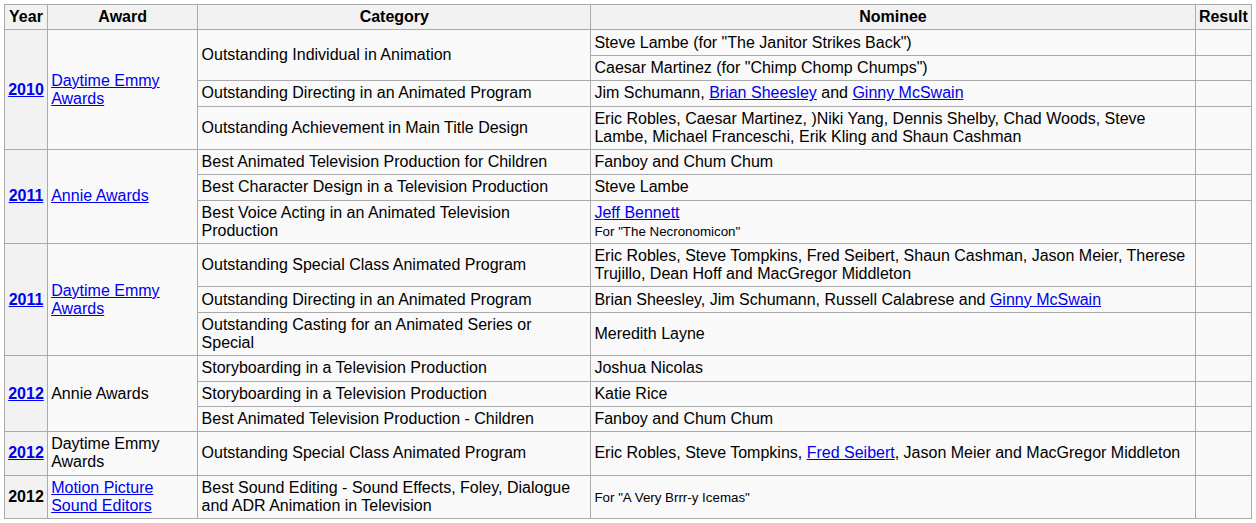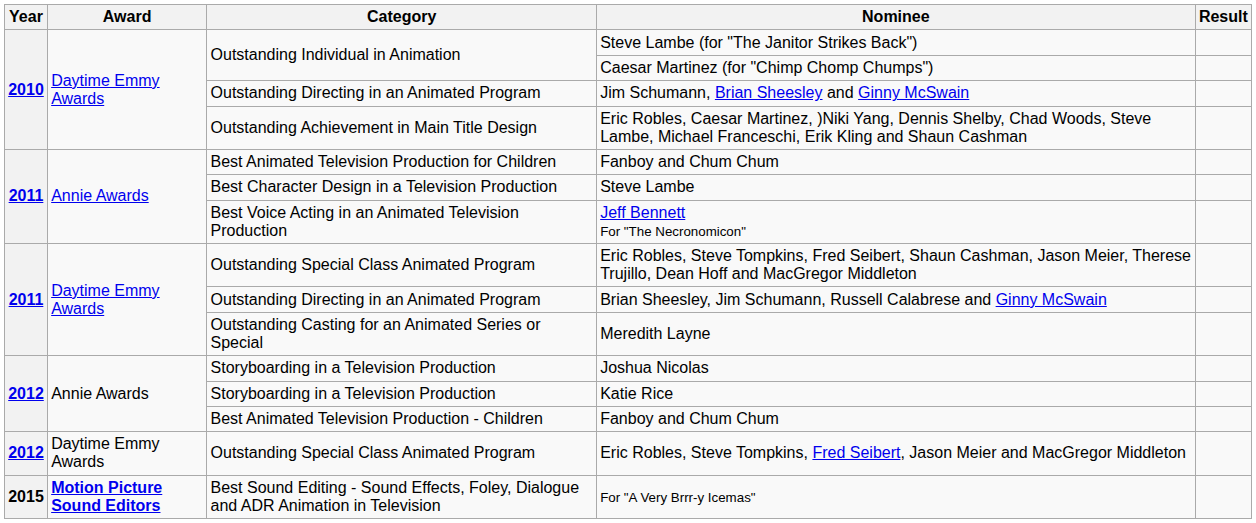 <table class="wikitable">
 <tr>
 <th>Year</th>
 <th>Award</th>
 <th>Category</th>
 <th>Nominee</th>
 <th>Result</th>
 </tr>
 <tr>
 <th rowspan="4"><a href='#'>2010</a></th>
 <td rowspan="4"><a href='#'>Daytime Emmy Awards</a></td>
 <td rowspan="2">Outstanding Individual in Animation</td>
 <td>Steve Lambe (for "The Janitor Strikes Back")</td>
 <td></td>
 </tr>
 <tr>
 <td>Caesar Martinez (for "Chimp Chomp Chumps")</td>
 <td></td>
 </tr>
 <tr>
 <td>Outstanding Directing in an Animated Program</td>
 <td>Jim Schumann, <a href='#'>Brian Sheesley</a> and <a href='#'>Ginny McSwain</a></td>
 <td></td>
 </tr>
 <tr>
 <td>Outstanding Achievement in Main Title Design</td>
 <td>Eric Robles, Caesar Martinez, )Niki Yang, Dennis Shelby, Chad Woods, Steve Lambe, Michael Franceschi, Erik Kling and Shaun Cashman</td>
 <td></td>
 </tr>
 <tr>
 <th rowspan="3"><a href='#'>2011</a></th>
 <td rowspan="3"><a href='#'>Annie Awards</a></td>
 <td>Best Animated Television Production for Children</td>
 <td>Fanboy and Chum Chum</td>
 <td></td>
 </tr>
 <tr>
 <td>Best Character Design in a Television Production</td>
 <td>Steve Lambe</td>
 <td></td>
 </tr>
 <tr>
 <td>Best Voice Acting in an Animated Television Production</td>
 <td><a href='#'>Jeff Bennett</a><br><small>For "The Necronomicon"</small></td>
 <td></td>
 </tr>
 <tr>
 <th rowspan="3"><a href='#'>2011</a></th>
 <td rowspan="3"><a href='#'>Daytime Emmy Awards</a></td>
 <td>Outstanding Special Class Animated Program</td>
 <td>Eric Robles, Steve Tompkins, Fred Seibert, Shaun Cashman, Jason Meier, Therese Trujillo, Dean Hoff and MacGregor Middleton</td>
 <td></td>
 </tr>
 <tr>
 <td>Outstanding Directing in an Animated Program</td>
 <td>Brian Sheesley, Jim Schumann, Russell Calabrese and <a href='#'>Ginny McSwain</a></td>
 <td></td>
 </tr>
 <tr>
 <td>Outstanding Casting for an Animated Series or Special</td>
 <td>Meredith Layne</td>
 <td></td>
 </tr>
 <tr>
 <th rowspan="3"><a href='#'>2012</a></th>
 <td rowspan="3">Annie Awards</td>
 <td>Storyboarding in a Television Production</td>
 <td>Joshua Nicolas</td>
 <td></td>
 </tr>
 <tr>
 <td>Storyboarding in a Television Production</td>
 <td>Katie Rice</td>
 <td></td>
 </tr>
 <tr>
 <td>Best Animated Television Production - Children</td>
 <td>Fanboy and Chum Chum</td>
 <td></td>
 </tr>
 <tr>
 <th><a href='#'>2012</a></th>
 <td>Daytime Emmy Awards</td>
 <td>Outstanding Special Class Animated Program</td>
 <td>Eric Robles, Steve Tompkins, <a href='#'>Fred Seibert</a>, Jason Meier and MacGregor Middleton</td>
 <td></td>
 </tr>
 <tr>
-<th>2012</th>
-<td><a href='#'>Motion Picture Sound Editors</a></td>
+<th>2015</th>
+<td><strong><a href='#'>Motion Picture Sound Editors</a></strong></td>
 <td>Best Sound Editing - Sound Effects, Foley, Dialogue and ADR Animation in Television</td>
 <td><small>For "A Very Brrr-y Icemas"</small></td>
 <td></td>
 </tr>
 </table>
